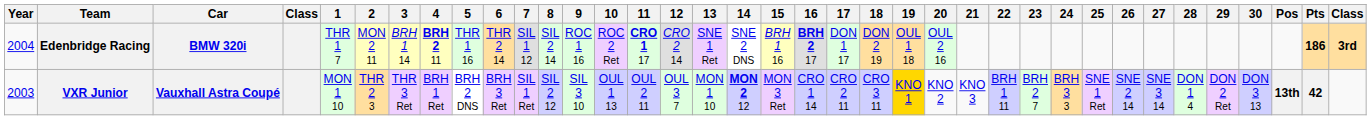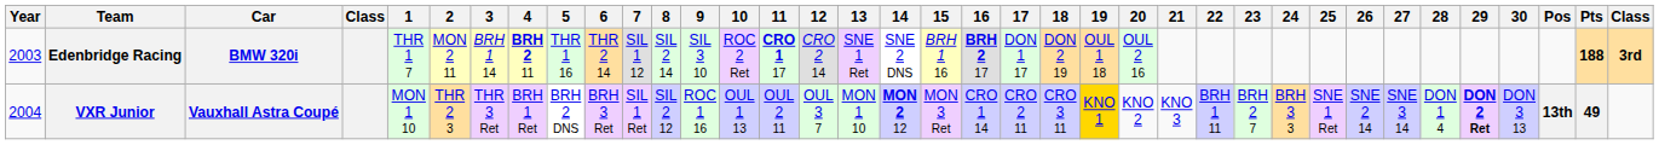 <table class="wikitable" style="text-align:center; font-size:85%">
 <tr>
 <th>Year</th>
 <th>Team</th>
 <th>Car</th>
 <th>Class</th>
 <th>1</th>
 <th>2</th>
 <th>3</th>
 <th>4</th>
 <th>5</th>
 <th>6</th>
 <th>7</th>
 <th>8</th>
 <th>9</th>
 <th>10</th>
 <th>11</th>
 <th>12</th>
 <th>13</th>
 <th>14</th>
 <th>15</th>
 <th>16</th>
 <th>17</th>
 <th>18</th>
 <th>19</th>
 <th>20</th>
 <th>21</th>
 <th>22</th>
 <th>23</th>
 <th>24</th>
 <th>25</th>
 <th>26</th>
 <th>27</th>
 <th>28</th>
 <th>29</th>
 <th>30</th>
 <th>Pos</th>
 <th>Pts</th>
 <th>Class</th>
 </tr>
 <tr>
-<td><a href='#'>2004</a></td>
+<td><a href='#'>2003</a></td>
 <th nowrap>Edenbridge Racing</th>
 <th nowrap><a href='#'>BMW 320i</a></th>
 <th><span></span></th>
 <td style="background:#DFFFDF;"><a href='#'>THR<br>1</a><br><small>7</small></td>
 <td style="background:#FFFFBF;"><a href='#'>MON<br>2</a><br><small>11</small></td>
 <td style="background:#FFFFBF;"><em><a href='#'>BRH<br>1</a></em><br><small>14</small></td>
 <td style="background:#FFFFBF;"><strong><a href='#'>BRH<br>2</a></strong><br><small>11</small></td>
 <td style="background:#DFFFDF;"><a href='#'>THR<br>1</a><br><small>16</small></td>
 <td style="background:#FFDF9F;"><a href='#'>THR<br>2</a><br><small>14</small></td>
 <td style="background:#DFDFDF;"><a href='#'>SIL<br>1</a><br><small>12</small></td>
 <td style="background:#DFFFDF;"><a href='#'>SIL<br>2</a><br><small>14</small></td>
-<td style="background:#DFFFDF;"><a href='#'>ROC<br>1</a><br><small>16</small></td>
+<td style="background:#DFFFDF;"><a href='#'>SIL<br>3</a><br><small>10</small></td>
 <td style="background:#EFCFFF;"><a href='#'>ROC<br>2</a><br><small>Ret</small></td>
 <td style="background:#DFFFDF;"><strong><a href='#'>CRO<br>1</a></strong><br><small>17</small></td>
 <td style="background:#DFDFDF;"><em><a href='#'>CRO<br>2</a></em><br><small>14</small></td>
 <td style="background:#EFCFFF;"><a href='#'>SNE<br>1</a><br><small>Ret</small></td>
 <td style="background:#FFFFFF;"><a href='#'>SNE<br>2</a><br><small>DNS</small></td>
 <td style="background:#FFFFBF;"><em><a href='#'>BRH<br>1</a></em><br><small>16</small></td>
 <td style="background:#DFDFDF;"><strong><a href='#'>BRH<br>2</a></strong><br><small>17</small></td>
 <td style="background:#DFFFDF;"><a href='#'>DON<br>1</a><br><small>17</small></td>
 <td style="background:#FFDF9F;"><a href='#'>DON<br>2</a><br><small>19</small></td>
 <td style="background:#FFDF9F;"><a href='#'>OUL<br>1</a><br><small>18</small></td>
 <td style="background:#DFFFDF;"><a href='#'>OUL<br>2</a><br><small>16</small></td>
 <td></td>
 <td></td>
 <td></td>
 <td></td>
 <td></td>
 <td></td>
 <td></td>
 <td></td>
 <td></td>
 <td></td>
 <td></td>
-<td style="background:#FFDF9F;"><strong>186</strong></td>
+<td style="background:#FFDF9F;"><strong>188</strong></td>
 <td style="background:#FFDF9F;"><strong>3rd</strong></td>
 </tr>
 <tr>
-<td><a href='#'>2003</a></td>
+<td><a href='#'>2004</a></td>
 <th nowrap><a href='#'>VXR Junior</a></th>
 <th nowrap><a href='#'>Vauxhall Astra Coupé</a></th>
 <th></th>
 <td style="background:#DFFFDF;"><a href='#'>MON<br>1</a><br><small>10</small></td>
 <td style="background:#FFDF9F;"><a href='#'>THR<br>2</a><br><small>3</small></td>
 <td style="background:#EFCFFF;"><a href='#'>THR<br>3</a><br><small>Ret</small></td>
 <td style="background:#EFCFFF;"><a href='#'>BRH<br>1</a><br><small>Ret</small></td>
 <td style="background:#FFFFFF;"><a href='#'>BRH<br>2</a><br><small>DNS</small></td>
 <td style="background:#EFCFFF;"><a href='#'>BRH<br>3</a><br><small>Ret</small></td>
 <td style="background:#EFCFFF;"><a href='#'>SIL<br>1</a><br><small>Ret</small></td>
 <td style="background:#CFCFFF;"><a href='#'>SIL<br>2</a><br><small>12</small></td>
-<td style="background:#DFFFDF;"><a href='#'>SIL<br>3</a><br><small>10</small></td>
+<td style="background:#DFFFDF;"><a href='#'>ROC<br>1</a><br><small>16</small></td>
 <td style="background:#CFCFFF;"><a href='#'>OUL<br>1</a><br><small>13</small></td>
 <td style="background:#CFCFFF;"><a href='#'>OUL<br>2</a><br><small>11</small></td>
 <td style="background:#DFFFDF;"><a href='#'>OUL<br>3</a><br><small>7</small></td>
 <td style="background:#DFFFDF;"><a href='#'>MON<br>1</a><br><small>10</small></td>
 <td style="background:#CFCFFF;"><strong><a href='#'>MON<br>2</a></strong><br><small>12</small></td>
 <td style="background:#EFCFFF;"><a href='#'>MON<br>3</a><br><small>Ret</small></td>
 <td style="background:#CFCFFF;"><a href='#'>CRO<br>1</a><br><small>14</small></td>
 <td style="background:#CFCFFF;"><a href='#'>CRO<br>2</a><br><small>11</small></td>
 <td style="background:#CFCFFF;"><a href='#'>CRO<br>3</a><br><small>11</small></td>
 <td style="background: gold;"><a href='#'>KNO<br>1</a><br><small></small></td>
 <td><a href='#'>KNO<br>2</a><br><small></small></td>
 <td><a href='#'>KNO<br>3</a><br><small></small></td>
 <td style="background:#CFCFFF;"><a href='#'>BRH<br>1</a><br><small>11</small></td>
 <td style="background:#DFFFDF;"><a href='#'>BRH<br>2</a><br><small>7</small></td>
 <td style="background:#FFDF9F;"><a href='#'>BRH<br>3</a><br><small>3</small></td>
 <td style="background:#EFCFFF;"><a href='#'>SNE<br>1</a><br><small>Ret</small></td>
 <td style="background:#CFCFFF;"><a href='#'>SNE<br>2</a><br><small>14</small></td>
 <td style="background:#CFCFFF;"><a href='#'>SNE<br>3</a><br><small>14</small></td>
 <td style="background:#DFFFDF;"><a href='#'>DON<br>1</a><br><small>4</small></td>
-<td style="background:#EFCFFF;"><a href='#'>DON<br>2</a><br><small>Ret</small></td>
+<td style="background:#EFCFFF;"><strong><a href='#'>DON<br>2</a><br><small>Ret</small></strong></td>
 <td style="background:#CFCFFF;"><a href='#'>DON<br>3</a><br><small>13</small></td>
 <th>13th</th>
-<th>42</th>
+<th>49</th>
 <td></td>
 </tr>
 </table>
